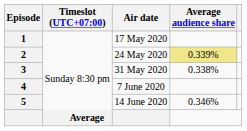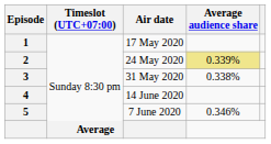 <table class="wikitable">
 <tr>
 <th>Episode<br></th>
 <th>Timeslot<br>(<a href='#'>UTC+07:00</a>)</th>
 <th>Air date</th>
 <th>Average<br><a href='#'>audience share</a></th>
 <th></th>
 </tr>
 <tr>
 <th style="text-align: center;">1</th>
 <td style="text-align: center;" rowspan="6">Sunday 8:30 pm</td>
 <td style="text-align: center;">17 May 2020</td>
 <td style="text-align: center;"></td>
 <td style="text-align: center;"></td>
 </tr>
 <tr>
 <th style="text-align: center;">2</th>
 <td style="text-align: center;">24 May 2020</td>
 <td style="background: khaki; text-align: center;">0.339%</td>
 <td style="text-align: center;"></td>
 </tr>
 <tr>
 <th style="text-align: center;">3</th>
 <td style="text-align: center;">31 May 2020</td>
 <td style="text-align: center;">0.338%</td>
 <td style="text-align: center;"></td>
 </tr>
 <tr>
 <th style="text-align: center;">4</th>
-<td style="text-align: center;">7 June 2020</td>
+<td style="text-align: center;">14 June 2020</td>
 <td style="text-align: center;"></td>
 <td style="text-align: center;"></td>
 </tr>
 <tr>
 <th style="text-align: center;">5</th>
-<td style="text-align: center;">14 June 2020</td>
+<td style="text-align: center;">7 June 2020</td>
 <td style="text-align: center;">0.346%</td>
 <td style="text-align: center;"></td>
 </tr>
 <tr>
 <th colspan="3" style="text-align: center;">Average</th>
 <td colspan="2" style="text-align: center;"> </td>
 </tr>
 </table>
